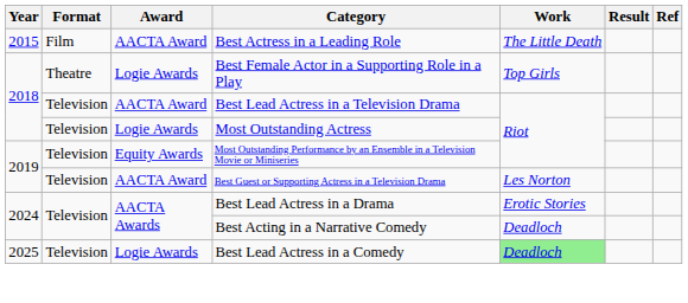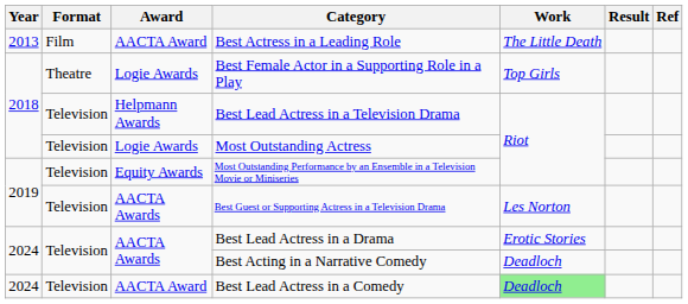 <table class="wikitable sortable">
 <tr>
 <th width="20">Year</th>
 <th>Format</th>
 <th width="100">Award</th>
 <th width="300">Category</th>
 <th>Work</th>
 <th width="20">Result</th>
 <th>Ref</th>
 </tr>
 <tr>
-<td><a href='#'>2015</a></td>
+<td><a href='#'>2013</a></td>
 <td>Film</td>
 <td><a href='#'>AACTA Award</a></td>
 <td><a href='#'>Best Actress in a Leading Role</a></td>
 <td><em><a href='#'>The Little Death</a></em></td>
 <td></td>
 <td></td>
 </tr>
 <tr>
 <td rowspan="3"><a href='#'>2018</a></td>
 <td>Theatre</td>
 <td><a href='#'>Logie Awards</a></td>
 <td><a href='#'>Best Female Actor in a Supporting Role in a Play</a></td>
 <td><em><a href='#'>Top Girls</a></em></td>
 <td></td>
 <td></td>
 </tr>
 <tr>
 <td>Television</td>
-<td><a href='#'>AACTA Award</a></td>
+<td><a href='#'>Helpmann Awards</a></td>
 <td><a href='#'>Best Lead Actress in a Television Drama</a></td>
 <td rowspan="3"><em><a href='#'>Riot</a></em></td>
 <td></td>
 <td></td>
 </tr>
 <tr>
 <td>Television</td>
 <td><a href='#'>Logie Awards</a></td>
 <td><a href='#'>Most Outstanding Actress</a></td>
 <td></td>
 <td></td>
 </tr>
 <tr>
 <td rowspan="2">2019</td>
 <td>Television</td>
 <td><a href='#'>Equity Awards</a></td>
 <td style="background:#gray;font-size:11px;font-weight:normal;text-align:left;line-height:110%"><a href='#'>Most Outstanding Performance by an Ensemble in a Television Movie or Miniseries</a></td>
 <td></td>
 <td></td>
 </tr>
 <tr>
 <td>Television</td>
-<td><a href='#'>AACTA Award</a></td>
+<td><a href='#'>AACTA Awards</a></td>
 <td style="background:#gray;font-size:11px;font-weight:normal;text-align:left;line-height:110%"><a href='#'>Best Guest or Supporting Actress in a Television Drama</a></td>
 <td><em><a href='#'>Les Norton</a></em></td>
 <td></td>
 <td></td>
 </tr>
 <tr>
 <td rowspan="2">2024</td>
 <td rowspan="2">Television</td>
 <td rowspan="2"><a href='#'>AACTA Awards</a></td>
 <td>Best Lead Actress in a Drama</td>
 <td><em><a href='#'>Erotic Stories</a></em></td>
 <td></td>
 <td></td>
 </tr>
 <tr>
 <td>Best Acting in a Narrative Comedy</td>
 <td><em><a href='#'>Deadloch</a></em></td>
 <td></td>
 <td></td>
 </tr>
 <tr>
-<td>2025</td>
+<td>2024</td>
 <td>Television</td>
-<td><a href='#'>Logie Awards</a></td>
+<td><a href='#'>AACTA Award</a></td>
 <td>Best Lead Actress in a Comedy</td>
 <td style="background: lightgreen;"><em><a href='#'>Deadloch</a></em></td>
 <td></td>
 <td></td>
 </tr>
 </table>
